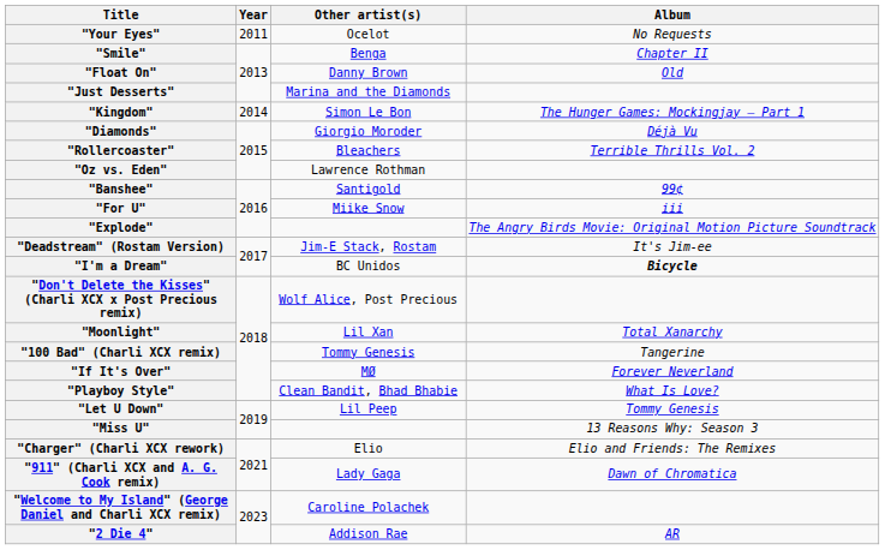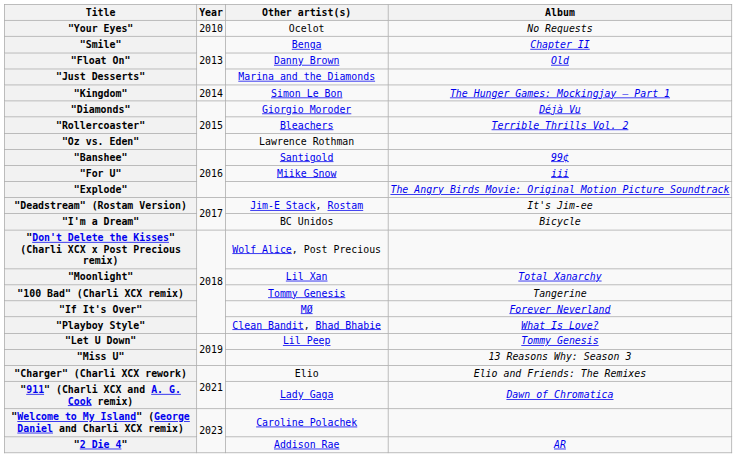 <table class="wikitable plainrowheaders" style="text-align:center;">
 <tr>
 <th scope="col" style="width:19em;">Title</th>
 <th scope="col" style="width:1em;">Year</th>
 <th scope="col" style="width:16em;">Other artist(s)</th>
 <th scope="col">Album</th>
 </tr>
 <tr>
 <th scope="row">"Your Eyes"</th>
-<td>2011</td>
+<td>2010</td>
 <td>Ocelot</td>
 <td><em>No Requests</em></td>
 </tr>
 <tr>
 <th scope="row">"Smile"</th>
 <td rowspan="3">2013</td>
 <td><a href='#'>Benga</a></td>
 <td><em><a href='#'>Chapter II</a></em></td>
 </tr>
 <tr>
 <th scope="row">"Float On"</th>
 <td><a href='#'>Danny Brown</a></td>
 <td><em><a href='#'>Old</a></em></td>
 </tr>
 <tr>
 <th scope="row">"Just Desserts"</th>
 <td><a href='#'>Marina and the Diamonds</a></td>
 <td></td>
 </tr>
 <tr>
 <th scope="row">"Kingdom"</th>
 <td>2014</td>
 <td><a href='#'>Simon Le Bon</a></td>
 <td><em><a href='#'>The Hunger Games: Mockingjay – Part 1</a></em></td>
 </tr>
 <tr>
 <th scope="row">"Diamonds"</th>
 <td rowspan="3">2015</td>
 <td><a href='#'>Giorgio Moroder</a></td>
 <td><em><a href='#'>Déjà Vu</a></em></td>
 </tr>
 <tr>
 <th scope="row">"Rollercoaster"</th>
 <td><a href='#'>Bleachers</a></td>
 <td><em><a href='#'>Terrible Thrills Vol. 2</a></em></td>
 </tr>
 <tr>
 <th scope="row">"Oz vs. Eden"</th>
 <td>Lawrence Rothman</td>
 <td></td>
 </tr>
 <tr>
 <th scope="row">"Banshee"</th>
 <td rowspan="3">2016</td>
 <td><a href='#'>Santigold</a></td>
 <td><em><a href='#'>99¢</a></em></td>
 </tr>
 <tr>
 <th scope="row">"For U"</th>
 <td><a href='#'>Miike Snow</a></td>
 <td><em><a href='#'>iii</a></em></td>
 </tr>
 <tr>
 <th scope="row">"Explode"</th>
 <td></td>
 <td><em><a href='#'>The Angry Birds Movie: Original Motion Picture Soundtrack</a></em></td>
 </tr>
 <tr>
 <th scope="row">"Deadstream" (Rostam Version)</th>
 <td rowspan="2">2017</td>
 <td><a href='#'>Jim-E Stack</a>, <a href='#'>Rostam</a></td>
 <td><em>It's Jim-ee</em></td>
 </tr>
 <tr>
 <th scope="row">"I'm a Dream"</th>
 <td>BC Unidos</td>
-<td><strong><em>Bicycle</em></strong></td>
+<td><em>Bicycle</em></td>
 </tr>
 <tr>
 <th scope="row">"<a href='#'>Don't Delete the Kisses</a>" (Charli XCX x Post Precious remix)</th>
 <td rowspan="5">2018</td>
 <td><a href='#'>Wolf Alice</a>, Post Precious</td>
 <td></td>
 </tr>
 <tr>
 <th scope="row">"Moonlight"</th>
 <td><a href='#'>Lil Xan</a></td>
 <td><em><a href='#'>Total Xanarchy</a></em></td>
 </tr>
 <tr>
 <th scope="row">"100 Bad" (Charli XCX remix)</th>
 <td><a href='#'>Tommy Genesis</a></td>
 <td><em>Tangerine</em></td>
 </tr>
 <tr>
 <th scope="row">"If It's Over"</th>
 <td><a href='#'>MØ</a></td>
 <td><em><a href='#'>Forever Neverland</a></em></td>
 </tr>
 <tr>
 <th scope="row">"Playboy Style"</th>
 <td><a href='#'>Clean Bandit</a>, <a href='#'>Bhad Bhabie</a></td>
 <td><em><a href='#'>What Is Love?</a></em></td>
 </tr>
 <tr>
 <th scope="row">"Let U Down"</th>
 <td rowspan="2">2019</td>
 <td><a href='#'>Lil Peep</a></td>
 <td><em><a href='#'>Tommy Genesis</a></em></td>
 </tr>
 <tr>
 <th scope="row">"Miss U"</th>
 <td></td>
 <td><em>13 Reasons Why: Season 3</em></td>
 </tr>
 <tr>
 <th scope="row">"Charger" (Charli XCX rework)</th>
 <td rowspan="2">2021</td>
 <td>Elio</td>
 <td><em>Elio and Friends: The Remixes</em></td>
 </tr>
 <tr>
 <th scope="row">"<a href='#'>911</a>" (Charli XCX and <a href='#'>A. G. Cook</a> remix)</th>
 <td><a href='#'>Lady Gaga</a></td>
 <td><em><a href='#'>Dawn of Chromatica</a></em></td>
 </tr>
 <tr>
 <th scope="row">"<a href='#'>Welcome to My Island</a>" (<a href='#'>George Daniel</a> and Charli XCX remix)</th>
 <td rowspan="2">2023</td>
 <td><a href='#'>Caroline Polachek</a></td>
 <td></td>
 </tr>
 <tr>
 <th scope="row">"<a href='#'>2 Die 4</a>"</th>
 <td><a href='#'>Addison Rae</a></td>
 <td><em><a href='#'>AR</a></em></td>
 </tr>
 </table>
